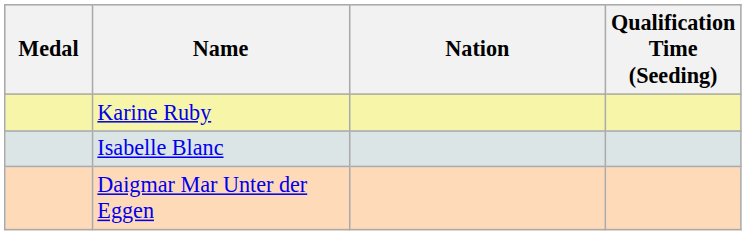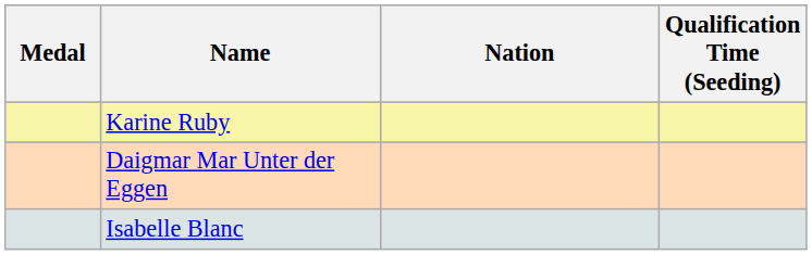 <table class=wikitable style="border:1px solid #AAAAAA;font-size:90%">
 <tr bgcolor="#E4E4E4">
 <th width=50>Medal</th>
 <th width=160>Name</th>
 <th width=160>Nation</th>
 <th width=80>Qualification Time (Seeding)</th>
 </tr>
 <tr bgcolor="#F7F6A8">
 <td align="center"></td>
 <td><a href='#'>Karine Ruby</a></td>
 <td></td>
 <td align="center"></td>
 </tr>
+<tr bgcolor="#FFDAB9">
+<td align="center"></td>
+<td><a href='#'>Daigmar Mar Unter der Eggen</a></td>
+<td></td>
+<td align="center"></td>
+</tr>
 <tr bgcolor="#DCE5E5">
 <td align="center"></td>
 <td><a href='#'>Isabelle Blanc</a></td>
 <td></td>
 <td align="center"></td>
 </tr>
-<tr bgcolor="#FFDAB9">
-<td align="center"></td>
-<td><a href='#'>Daigmar Mar Unter der Eggen</a></td>
-<td></td>
-<td align="center"></td>
-</tr>
 </table>
